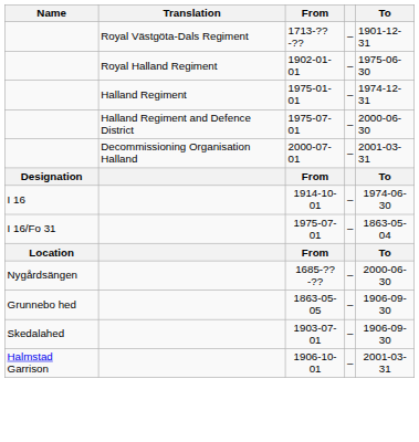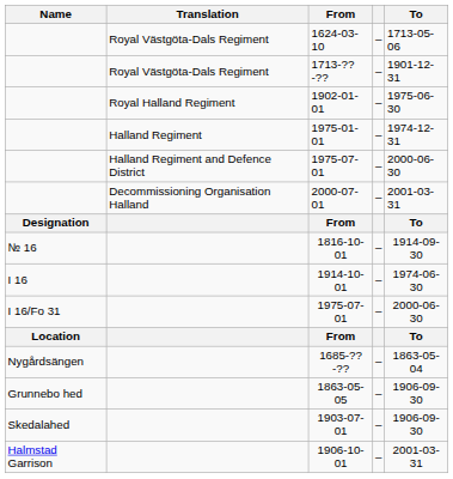 <table class="wikitable">
 <tr>
 <th style="font-weight:bold;">Name</th>
 <th style="font-weight:bold;">Translation</th>
 <th style="text-align: center; font-weight:bold;">From</th>
 <th></th>
 <th style="text-align: center; font-weight:bold;">To</th>
+</tr>
+<tr>
+<td style="font-style:italic;"></td>
+<td>Royal Västgöta-Dals Regiment</td>
+<td>1624-03-10</td>
+<td>–</td>
+<td>1713-05-06</td>
 </tr>
 <tr>
 <td style="font-style:italic;"></td>
 <td>Royal Västgöta-Dals Regiment</td>
 <td>1713-??-??</td>
 <td>–</td>
 <td>1901-12-31</td>
 </tr>
 <tr>
 <td style="font-style:italic;"></td>
 <td>Royal Halland Regiment</td>
 <td>1902-01-01</td>
 <td>–</td>
 <td>1975-06-30</td>
 </tr>
 <tr>
 <td style="font-style:italic;"></td>
 <td>Halland Regiment</td>
 <td>1975-01-01</td>
 <td>–</td>
 <td>1974-12-31</td>
 </tr>
 <tr>
 <td style="font-style:italic;"></td>
 <td>Halland Regiment and Defence District</td>
 <td>1975-07-01</td>
 <td>–</td>
 <td>2000-06-30</td>
 </tr>
 <tr>
 <td style="font-style:italic;"></td>
 <td>Decommissioning Organisation Halland</td>
 <td>2000-07-01</td>
 <td>–</td>
 <td>2001-03-31</td>
 </tr>
 <tr>
 <th style="font-weight:bold;">Designation</th>
 <th style="font-weight:bold;"></th>
 <th style="text-align: center; font-weight:bold;">From</th>
 <th></th>
 <th style="text-align: center; font-weight:bold;">To</th>
 </tr>
 <tr>
+<td>№ 16</td>
+<td></td>
+<td style="text-align: center;">1816-10-01</td>
+<td style="text-align: center;">–</td>
+<td style="text-align: center;">1914-09-30</td>
+</tr>
+<tr>
 <td>I 16</td>
 <td></td>
 <td style="text-align: center;">1914-10-01</td>
 <td style="text-align: center;">–</td>
 <td style="text-align: center;">1974-06-30</td>
 </tr>
 <tr>
 <td>I 16/Fo 31</td>
 <td></td>
 <td style="text-align: center;">1975-07-01</td>
 <td style="text-align: center;">–</td>
-<td style="text-align: center;">1863-05-04</td>
+<td style="text-align: center;">2000-06-30</td>
 </tr>
 <tr>
 <th style="font-weight:bold;">Location</th>
 <th style="font-weight:bold;"></th>
 <th style="text-align: center; font-weight:bold;">From</th>
 <th></th>
 <th style="text-align: center; font-weight:bold;">To</th>
 </tr>
 <tr>
 <td>Nygårdsängen</td>
 <td></td>
 <td style="text-align: center;">1685-??-??</td>
 <td style="text-align: center;">–</td>
-<td style="text-align: center;">2000-06-30</td>
+<td style="text-align: center;">1863-05-04</td>
 </tr>
 <tr>
 <td>Grunnebo hed</td>
 <td></td>
 <td style="text-align: center;">1863-05-05</td>
 <td style="text-align: center;">–</td>
 <td style="text-align: center;">1906-09-30</td>
 </tr>
 <tr>
 <td>Skedalahed</td>
 <td></td>
 <td style="text-align: center;">1903-07-01</td>
 <td style="text-align: center;">–</td>
 <td style="text-align: center;">1906-09-30</td>
 </tr>
 <tr>
 <td><a href='#'>Halmstad</a> Garrison</td>
 <td></td>
 <td style="text-align: center;">1906-10-01</td>
 <td style="text-align: center;">–</td>
 <td style="text-align: center;">2001-03-31</td>
 </tr>
 </table>
